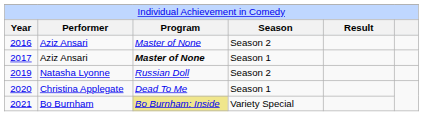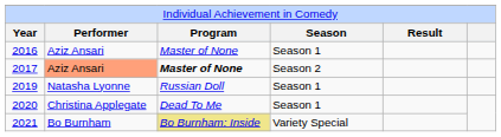 <table class="wikitable plainrowheaders" style="font-size: 90%" width=70%>
 <tr>
 </tr>
 <tr ---- bgcolor="#bfd7ff">
 <td colspan=7 align=center><a href='#'>Individual Achievement in Comedy</a></td>
 </tr>
 <tr ---- bgcolor="#ebf5ff">
 <th scope="col" style="width:7%;">Year</th>
 <th scope="col" style="width:20%;">Performer</th>
 <th scope="col" style="width:20%;">Program</th>
 <th scope="col" style="width:20%;">Season</th>
 <th scope="col" style="width:15%;">Result</th>
 <th scope="col" class="unsortable" style="width:5%;"></th>
 </tr>
 <tr>
 <td style="text-align:center;"><a href='#'>2016</a></td>
 <td><a href='#'>Aziz Ansari</a></td>
 <td><em><a href='#'>Master of None</a></em></td>
-<td>Season 2</td>
+<td>Season 1</td>
 <td></td>
 <td style="text-align:center;"></td>
 </tr>
 <tr>
 <td style="text-align:center;"><a href='#'>2017</a></td>
-<td>Aziz Ansari</td>
+<td style="background: lightsalmon;">Aziz Ansari</td>
 <td><strong><em>Master of None</em></strong></td>
-<td>Season 1</td>
+<td>Season 2</td>
 <td></td>
 <td style="text-align:center;"></td>
 </tr>
 <tr>
 <td style="text-align:center;"><a href='#'>2019</a></td>
 <td><a href='#'>Natasha Lyonne</a></td>
 <td><em><a href='#'>Russian Doll</a></em></td>
-<td>Season 2</td>
+<td>Season 1</td>
 <td></td>
 <td style="text-align:center;"></td>
 </tr>
 <tr>
 <td style="text-align:center;"><a href='#'>2020</a></td>
 <td><a href='#'>Christina Applegate</a></td>
 <td><em><a href='#'>Dead To Me</a></em></td>
 <td>Season 1</td>
 <td></td>
 </tr>
 <tr>
 <td style="text-align:center;"><a href='#'>2021</a></td>
 <td><a href='#'>Bo Burnham</a></td>
 <td style="background: khaki;"><em><a href='#'>Bo Burnham: Inside</a></em></td>
 <td>Variety Special</td>
 <td></td>
 </tr>
 </table>
